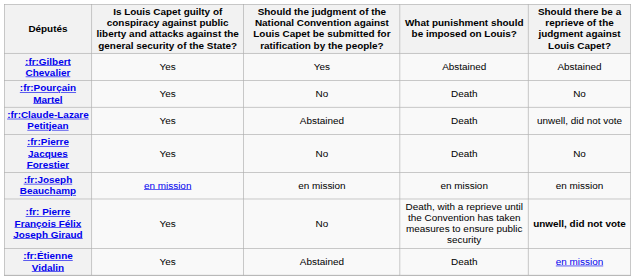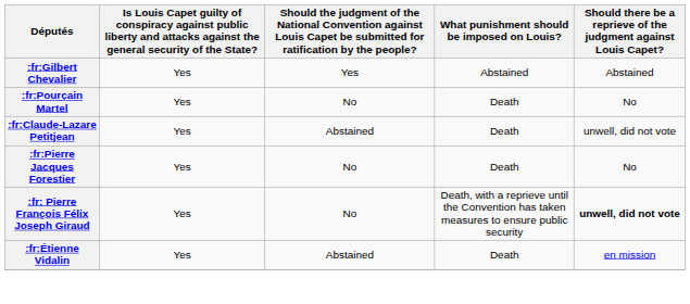 <table class="wikitable sortable" style="text-align:center; width:80%;">
 <tr>
 <th scope=col>Députés</th>
 <th scope=col>Is Louis Capet guilty of conspiracy against public liberty and attacks against the general security of the State?</th>
 <th scope=col>Should the judgment of the National Convention against Louis Capet be submitted for ratification by the people?</th>
 <th scope=col>What punishment should be imposed on Louis?</th>
 <th scope=col>Should there be a reprieve of the judgment against Louis Capet?</th>
 </tr>
 <tr>
 <th scope=row><a href='#'>:fr:Gilbert Chevalier</a></th>
 <td>Yes</td>
 <td>Yes</td>
 <td>Abstained</td>
 <td>Abstained</td>
 </tr>
 <tr>
 <th scope=row><a href='#'>:fr:Pourçain Martel</a></th>
 <td>Yes</td>
 <td>No</td>
 <td>Death</td>
 <td>No</td>
 </tr>
 <tr>
 <th scope=row><a href='#'>:fr:Claude-Lazare Petitjean</a></th>
 <td>Yes</td>
 <td>Abstained</td>
 <td>Death</td>
 <td>unwell, did not vote</td>
 </tr>
 <tr>
 <th scope=row><a href='#'>:fr:Pierre Jacques Forestier</a></th>
 <td>Yes</td>
 <td>No</td>
 <td>Death</td>
 <td>No</td>
 </tr>
 <tr>
-<th scope=row><a href='#'>:fr:Joseph Beauchamp</a></th>
-<td><a href='#'>en mission</a></td>
-<td>en mission</td>
-<td>en mission</td>
-<td>en mission</td>
-</tr>
-<tr>
 <th scope=row><a href='#'>:fr: Pierre François Félix Joseph Giraud</a></th>
 <td>Yes</td>
 <td>No</td>
 <td>Death, with a reprieve until the Convention has taken measures to ensure public security</td>
 <td><strong>unwell, did not vote</strong></td>
 </tr>
 <tr>
 <th scope=row><a href='#'>:fr:Étienne Vidalin</a></th>
 <td>Yes</td>
 <td>Abstained</td>
 <td>Death</td>
 <td><a href='#'>en mission</a></td>
 </tr>
 <tr>
 </tr>
 </table>
